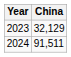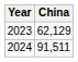 <table class="wikitable">
 <tr>
 <th>Year</th>
 <th>China</th>
 </tr>
 <tr>
 <td>2023</td>
-<td>32,129</td>
+<td>62,129</td>
 </tr>
 <tr>
 <td>2024</td>
 <td>91,511</td>
 </tr>
 </table>
